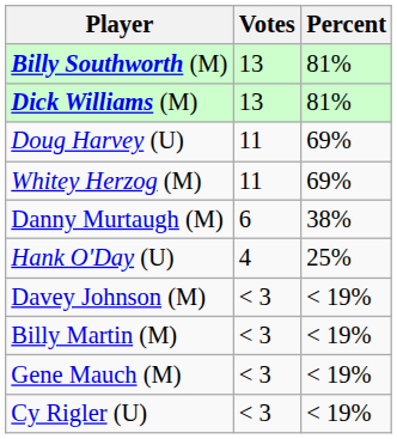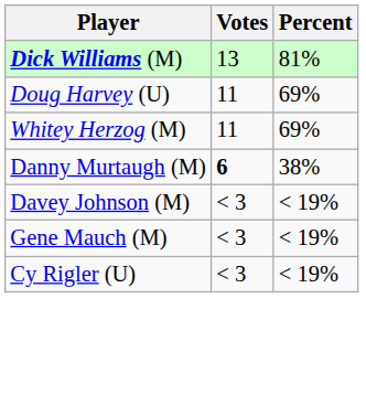 <table class="wikitable">
 <tr>
 <th>Player</th>
 <th>Votes</th>
 <th>Percent</th>
-</tr>
-<tr bgcolor=ccffcc>
-<td><strong><em><a href='#'>Billy Southworth</a></em></strong> (M)</td>
-<td>13</td>
-<td>81%</td>
 </tr>
 <tr bgcolor=ccffcc>
 <td><strong><em><a href='#'>Dick Williams</a></em></strong> (M)</td>
 <td>13</td>
 <td>81%</td>
 </tr>
 <tr>
 <td><em><a href='#'>Doug Harvey</a></em> (U)</td>
 <td>11</td>
 <td>69%</td>
 </tr>
 <tr>
 <td><em><a href='#'>Whitey Herzog</a></em> (M)</td>
 <td>11</td>
 <td>69%</td>
 </tr>
 <tr>
 <td><a href='#'>Danny Murtaugh</a> (M)</td>
-<td>6</td>
+<td><strong>6</strong></td>
 <td>38%</td>
 </tr>
 <tr>
-<td><em><a href='#'>Hank O'Day</a></em> (U)</td>
-<td>4</td>
-<td>25%</td>
-</tr>
-<tr>
 <td><a href='#'>Davey Johnson</a> (M)</td>
-<td>< 3</td>
-<td>< 19%</td>
-</tr>
-<tr>
-<td><a href='#'>Billy Martin</a> (M)</td>
 <td>< 3</td>
 <td>< 19%</td>
 </tr>
 <tr>
 <td><a href='#'>Gene Mauch</a> (M)</td>
 <td>< 3</td>
 <td>< 19%</td>
 </tr>
 <tr>
 <td><a href='#'>Cy Rigler</a> (U)</td>
 <td>< 3</td>
 <td>< 19%</td>
 </tr>
 </table>
